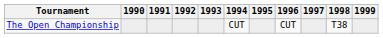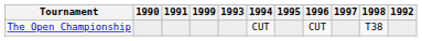 <table class="wikitable" style="font-size:95%;text-align:center;">
 <tr>
 <th>Tournament</th>
 <th>1990</th>
 <th>1991</th>
-<th>1992</th>
+<th>1999</th>
 <th>1993</th>
 <th>1994</th>
 <th>1995</th>
 <th>1996</th>
 <th>1997</th>
 <th>1998</th>
-<th>1999</th>
+<th>1992</th>
 </tr>
 <tr>
 <td align=left><a href='#'>The Open Championship</a></td>
 <td style="background:#eeeeee;"></td>
 <td style="background:#eeeeee;"></td>
 <td style="background:#eeeeee;"></td>
 <td style="background:#eeeeee;"></td>
 <td>CUT</td>
 <td style="background:#eeeeee;"></td>
 <td>CUT</td>
 <td style="background:#eeeeee;"></td>
 <td>T38</td>
 <td style="background:#eeeeee;"></td>
 </tr>
 </table>
